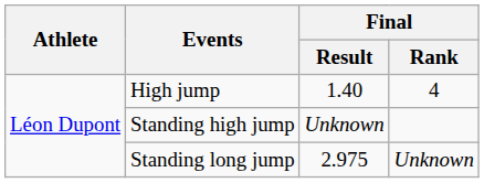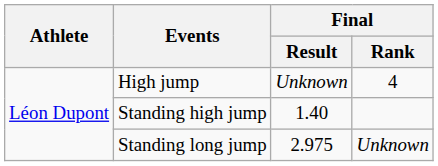 <table class=wikitable style="font-size:90%">
 <tr>
 <th rowspan="2">Athlete</th>
 <th rowspan="2">Events</th>
 <th colspan="2">Final</th>
 </tr>
 <tr>
 <th>Result</th>
 <th>Rank</th>
 </tr>
 <tr>
 <td rowspan=3><a href='#'>Léon Dupont</a></td>
 <td>High jump</td>
-<td align="center">1.40</td>
+<td align="center"><em>Unknown</em></td>
 <td align="center">4</td>
 </tr>
 <tr>
 <td>Standing high jump</td>
-<td align="center"><em>Unknown</em></td>
+<td align="center">1.40</td>
 <td align="center"></td>
 </tr>
 <tr>
 <td>Standing long jump</td>
 <td align="center">2.975</td>
 <td align="center"><em>Unknown</em></td>
 </tr>
 </table>
